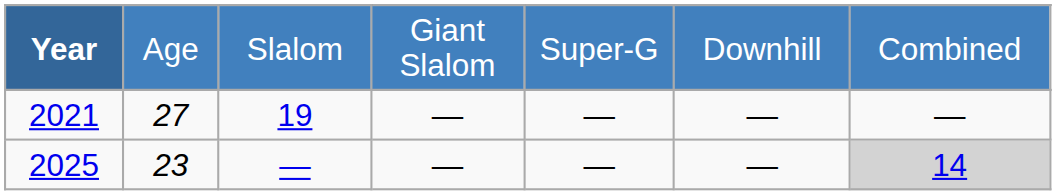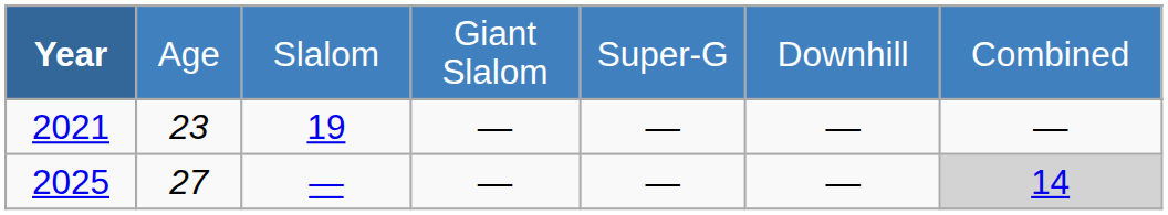 <table class="wikitable" style="font-size:95%; text-align:center; border:grey solid 1px; border-collapse:collapse;" width="40%">
 <tr style="background-color:#369; color:white;">
 <td rowspan="2" colspan="1" width="4%"><strong>Year</strong></td>
 </tr>
 <tr style="background-color:#4180be; color:white;">
 <td width="3%">Age</td>
 <td width="5%">Slalom</td>
 <td width="5%">Giant<br>Slalom</td>
 <td width="5%">Super-G</td>
 <td width="5%">Downhill</td>
 <td width="5%">Combined</td>
 </tr>
 <tr style="background-color:#8CB2D8; color:white;">
 </tr>
 <tr>
 <td><a href='#'>2021</a></td>
-<td><em>27</em></td>
+<td><em>23</em></td>
 <td><a href='#'>19</a></td>
 <td>—</td>
 <td>—</td>
 <td>—</td>
 <td>—</td>
 </tr>
 <tr>
 <td><a href='#'>2025</a></td>
-<td><em>23</em></td>
+<td><em>27</em></td>
 <td><a href='#'>—</a></td>
 <td>—</td>
 <td>—</td>
 <td>—</td>
 <td style="background: lightgrey;"><a href='#'>14</a></td>
 </tr>
 </table>
